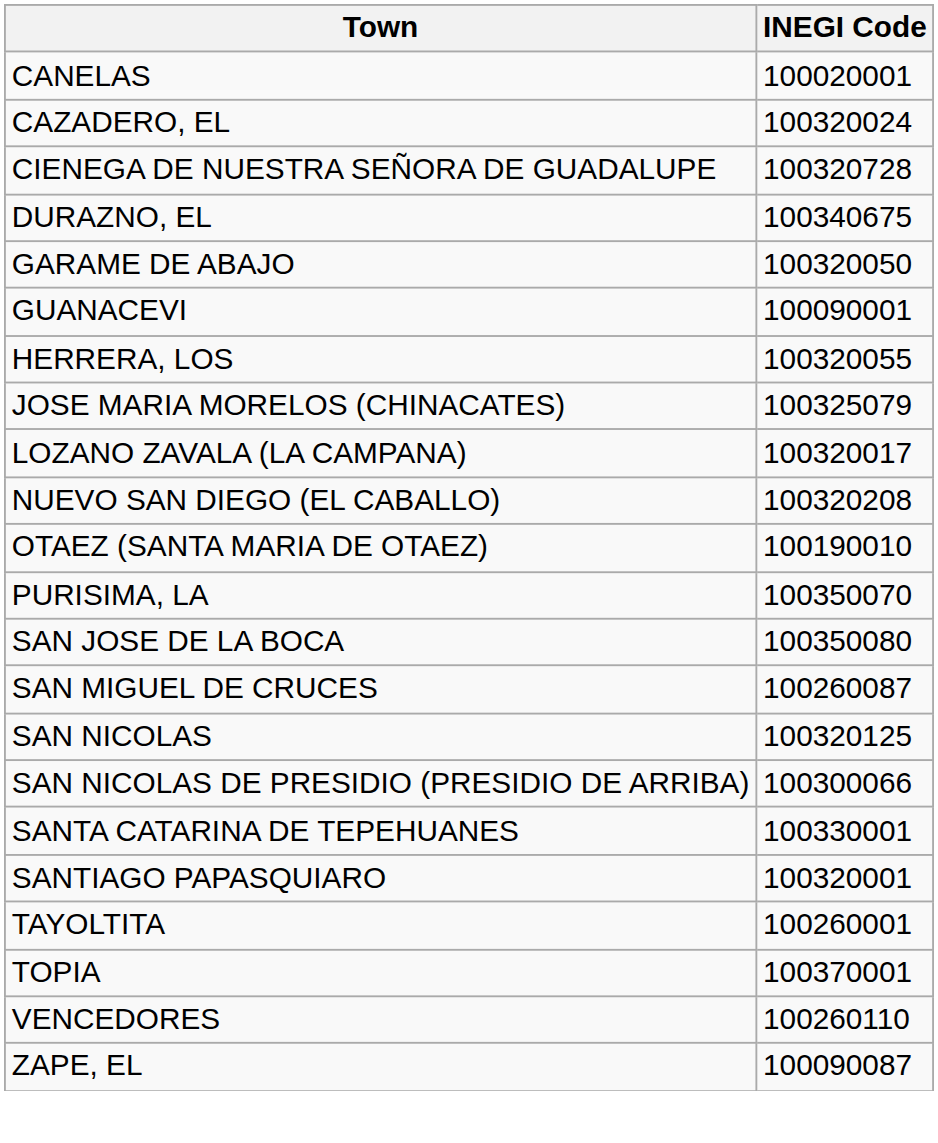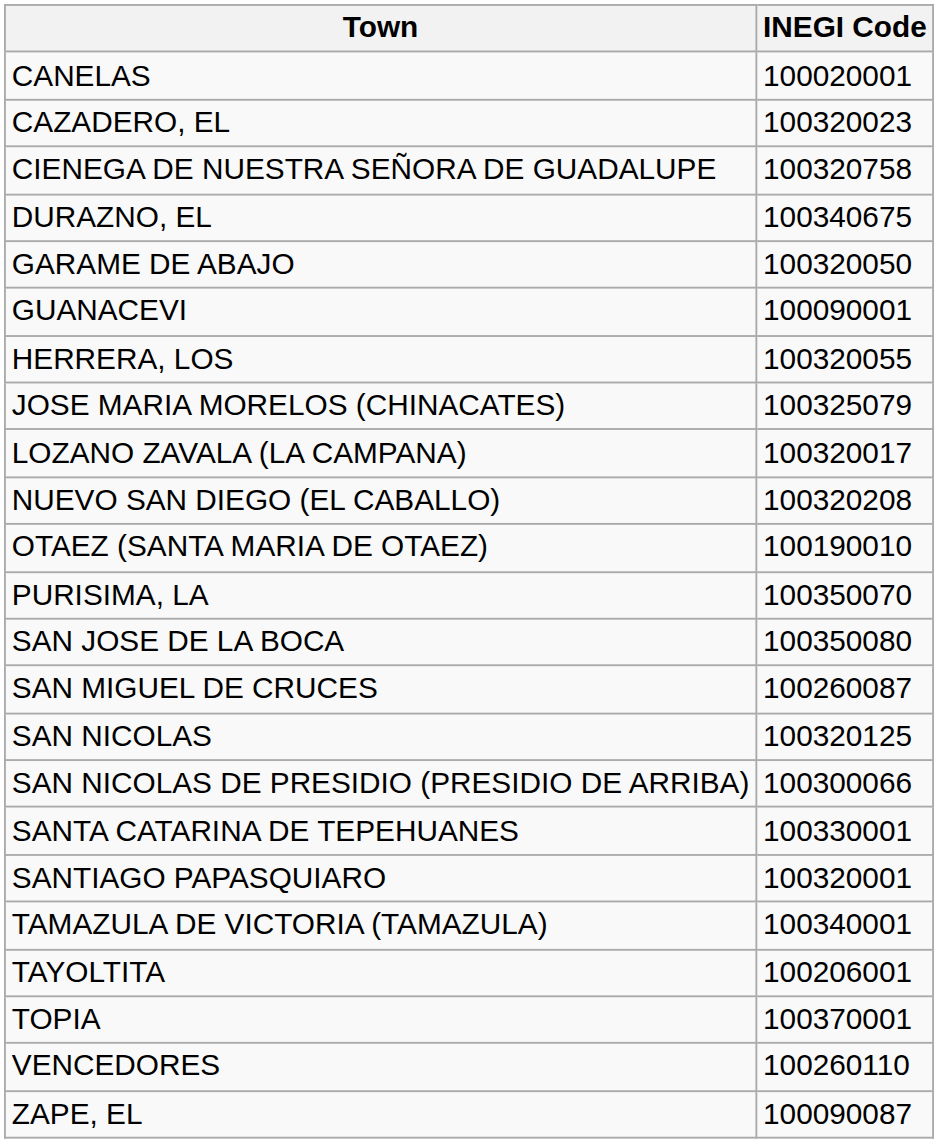 <table class="wikitable">
 <tr>
 <th>Town</th>
 <th>INEGI Code</th>
 </tr>
 <tr>
 <td>CANELAS</td>
 <td>100020001</td>
 </tr>
 <tr>
 <td>CAZADERO, EL</td>
-<td>100320024</td>
+<td>100320023</td>
 </tr>
 <tr>
 <td>CIENEGA DE NUESTRA SEÑORA DE GUADALUPE</td>
-<td>100320728</td>
+<td>100320758</td>
 </tr>
 <tr>
 <td>DURAZNO, EL</td>
 <td>100340675</td>
 </tr>
 <tr>
 <td>GARAME DE ABAJO</td>
 <td>100320050</td>
 </tr>
 <tr>
 <td>GUANACEVI</td>
 <td>100090001</td>
 </tr>
 <tr>
 <td>HERRERA, LOS</td>
 <td>100320055</td>
 </tr>
 <tr>
 <td>JOSE MARIA MORELOS (CHINACATES)</td>
 <td>100325079</td>
 </tr>
 <tr>
 <td>LOZANO ZAVALA (LA CAMPANA)</td>
 <td>100320017</td>
 </tr>
 <tr>
 <td>NUEVO SAN DIEGO (EL CABALLO)</td>
 <td>100320208</td>
 </tr>
 <tr>
 <td>OTAEZ (SANTA MARIA DE OTAEZ)</td>
 <td>100190010</td>
 </tr>
 <tr>
 <td>PURISIMA, LA</td>
 <td>100350070</td>
 </tr>
 <tr>
 <td>SAN JOSE DE LA BOCA</td>
 <td>100350080</td>
 </tr>
 <tr>
 <td>SAN MIGUEL DE CRUCES</td>
 <td>100260087</td>
 </tr>
 <tr>
 <td>SAN NICOLAS</td>
 <td>100320125</td>
 </tr>
 <tr>
 <td>SAN NICOLAS DE PRESIDIO (PRESIDIO DE ARRIBA)</td>
 <td>100300066</td>
 </tr>
 <tr>
 <td>SANTA CATARINA DE TEPEHUANES</td>
 <td>100330001</td>
 </tr>
 <tr>
 <td>SANTIAGO PAPASQUIARO</td>
 <td>100320001</td>
 </tr>
 <tr>
+<td>TAMAZULA DE VICTORIA (TAMAZULA)</td>
+<td>100340001</td>
+</tr>
+<tr>
 <td>TAYOLTITA</td>
-<td>100260001</td>
+<td>100206001</td>
 </tr>
 <tr>
 <td>TOPIA</td>
 <td>100370001</td>
 </tr>
 <tr>
 <td>VENCEDORES</td>
 <td>100260110</td>
 </tr>
 <tr>
 <td>ZAPE, EL</td>
 <td>100090087</td>
 </tr>
 </table>
